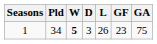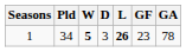 <table class="wikitable" style="text-align: center;">
 <tr>
 <th>Seasons</th>
 <th>Pld</th>
 <th>W</th>
 <th>D</th>
 <th>L</th>
 <th>GF</th>
 <th>GA</th>
 </tr>
 <tr>
 <td>1</td>
 <td>34</td>
 <td><strong>5</strong></td>
 <td>3</td>
-<td>26</td>
+<td><strong>26</strong></td>
 <td>23</td>
-<td>75</td>
+<td>78</td>
 </tr>
 </table>
